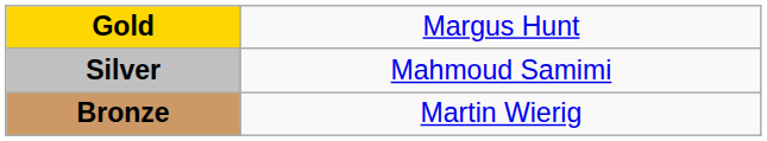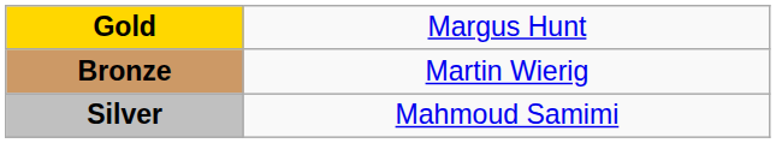 <table class="wikitable" style="text-align:center; " width="35%">
 <tr>
 <td bgcolor="gold"><strong>Gold</strong></td>
 <td><a href='#'>Margus Hunt</a><br>  <small><em></em></small></td>
 </tr>
 <tr>
+<td bgcolor="CC9966"><strong>Bronze</strong></td>
+<td><a href='#'>Martin Wierig</a><br>  <small><em></em></small></td>
+</tr>
+<tr>
 <td bgcolor="silver"><strong>Silver</strong></td>
 <td><a href='#'>Mahmoud Samimi</a><br>  <small><em></em></small></td>
 </tr>
-<tr>
-<td bgcolor="CC9966"><strong>Bronze</strong></td>
-<td><a href='#'>Martin Wierig</a><br>  <small><em></em></small></td>
-</tr>
 </table>
